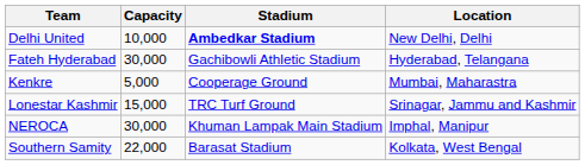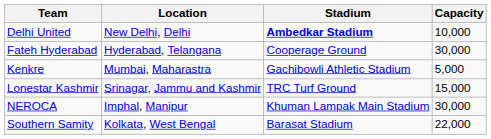 <table class="wikitable sortable">
 <tr>
 <th>Team</th>
+<th>Location</th>
+<th>Stadium</th>
 <th>Capacity</th>
-<th>Stadium</th>
-<th>Location</th>
 </tr>
 <tr>
 <td><a href='#'>Delhi United</a></td>
+<td><a href='#'>New Delhi</a>, <a href='#'>Delhi</a></td>
+<td><strong><a href='#'>Ambedkar Stadium</a></strong></td>
 <td>10,000</td>
-<td><strong><a href='#'>Ambedkar Stadium</a></strong></td>
-<td><a href='#'>New Delhi</a>, <a href='#'>Delhi</a></td>
 </tr>
 <tr>
 <td><a href='#'>Fateh Hyderabad</a></td>
+<td><a href='#'>Hyderabad</a>, <a href='#'>Telangana</a></td>
+<td><a href='#'>Cooperage Ground</a></td>
 <td>30,000</td>
-<td><a href='#'>Gachibowli Athletic Stadium</a></td>
-<td><a href='#'>Hyderabad</a>, <a href='#'>Telangana</a></td>
 </tr>
 <tr>
 <td><a href='#'>Kenkre</a></td>
+<td><a href='#'>Mumbai</a>, <a href='#'>Maharastra</a></td>
+<td><a href='#'>Gachibowli Athletic Stadium</a></td>
 <td>5,000</td>
-<td><a href='#'>Cooperage Ground</a></td>
-<td><a href='#'>Mumbai</a>, <a href='#'>Maharastra</a></td>
 </tr>
 <tr>
 <td><a href='#'>Lonestar Kashmir</a></td>
+<td><a href='#'>Srinagar</a>, <a href='#'>Jammu and Kashmir</a></td>
+<td><a href='#'>TRC Turf Ground</a></td>
 <td>15,000</td>
-<td><a href='#'>TRC Turf Ground</a></td>
-<td><a href='#'>Srinagar</a>, <a href='#'>Jammu and Kashmir</a></td>
 </tr>
 <tr>
 <td><a href='#'>NEROCA</a></td>
+<td><a href='#'>Imphal</a>, <a href='#'>Manipur</a></td>
+<td><a href='#'>Khuman Lampak Main Stadium</a></td>
 <td>30,000</td>
-<td><a href='#'>Khuman Lampak Main Stadium</a></td>
-<td><a href='#'>Imphal</a>, <a href='#'>Manipur</a></td>
 </tr>
 <tr>
 <td><a href='#'>Southern Samity</a></td>
+<td><a href='#'>Kolkata</a>, <a href='#'>West Bengal</a></td>
+<td><a href='#'>Barasat Stadium</a></td>
 <td>22,000</td>
-<td><a href='#'>Barasat Stadium</a></td>
-<td><a href='#'>Kolkata</a>, <a href='#'>West Bengal</a></td>
 </tr>
 </table>
